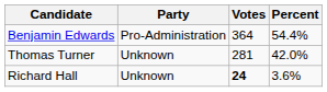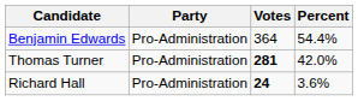 <table class=wikitable>
 <tr>
 <th>Candidate</th>
 <th>Party</th>
 <th>Votes</th>
 <th>Percent</th>
 </tr>
 <tr>
 <td><a href='#'>Benjamin Edwards</a></td>
 <td>Pro-Administration</td>
 <td>364</td>
 <td>54.4%</td>
 </tr>
 <tr>
 <td>Thomas Turner</td>
-<td>Unknown</td>
-<td>281</td>
+<td>Pro-Administration</td>
+<td><strong>281</strong></td>
 <td>42.0%</td>
 </tr>
 <tr>
 <td>Richard Hall</td>
-<td>Unknown</td>
+<td>Pro-Administration</td>
 <td><strong>24</strong></td>
 <td>3.6%</td>
 </tr>
 </table>
